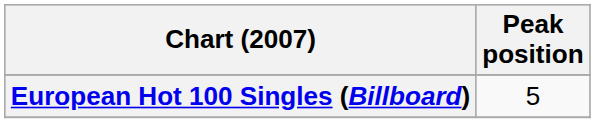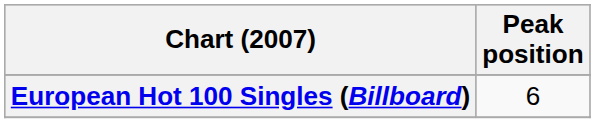 <table class="wikitable sortable plainrowheaders" style="text-align:center">
 <tr>
 <th scope="col">Chart (2007)</th>
 <th scope="col">Peak<br>position</th>
 </tr>
 <tr>
 </tr>
 <tr>
 <th scope="row"><a href='#'>European Hot 100 Singles</a> (<em><a href='#'>Billboard</a></em>)</th>
-<td align="center">5</td>
+<td align="center">6</td>
 </tr>
 <tr>
 </tr>
 <tr>
 </tr>
 </table>
